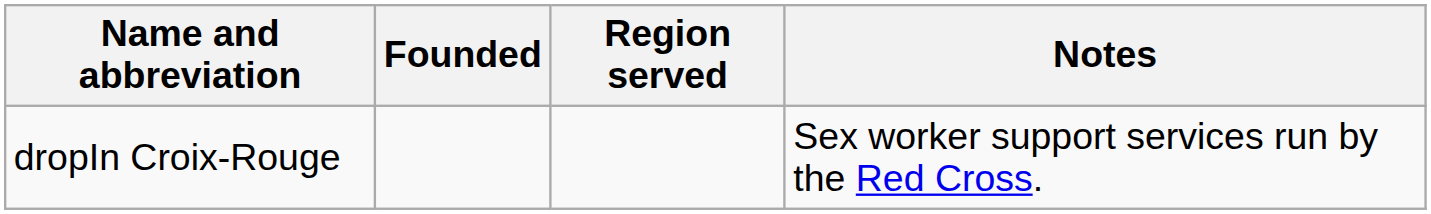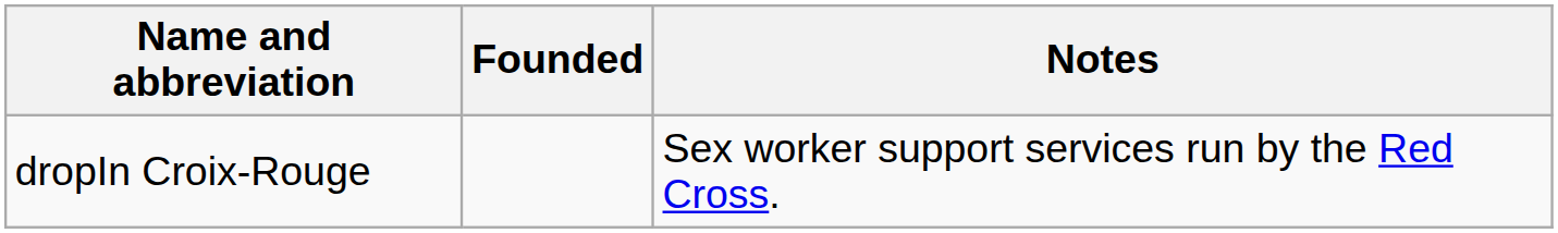 <table class="wikitable sortable">
 <tr>
 <th>Name and abbreviation</th>
 <th>Founded</th>
-<th>Region served</th>
 <th>Notes</th>
 </tr>
 <tr>
 <td>dropIn Croix-Rouge</td>
 <td></td>
-<td></td>
 <td>Sex worker support services run by the <a href='#'>Red Cross</a>.</td>
 </tr>
 </table>
